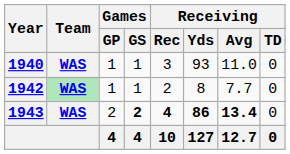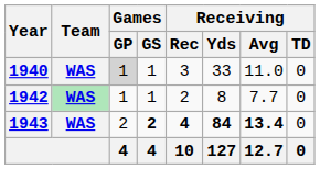 <table class="wikitable" style="text-align:center">
 <tr>
 <th rowspan="2">Year</th>
 <th rowspan="2">Team</th>
 <th colspan="2">Games</th>
 <th colspan="4">Receiving</th>
 </tr>
 <tr>
 <th>GP</th>
 <th>GS</th>
 <th>Rec</th>
 <th>Yds</th>
 <th>Avg</th>
 <th>TD</th>
 </tr>
 <tr>
 <th><a href='#'>1940</a></th>
 <th><a href='#'>WAS</a></th>
-<td>1</td>
+<td style="background: lightgrey;">1</td>
 <td>1</td>
 <td>3</td>
-<td>93</td>
+<td>33</td>
 <td>11.0</td>
 <td>0</td>
 </tr>
 <tr>
 <th><a href='#'>1942</a></th>
 <th style="background:#afe6ba; width:3em;"><a href='#'>WAS</a></th>
 <td>1</td>
 <td>1</td>
 <td>2</td>
 <td>8</td>
 <td>7.7</td>
 <td>0</td>
 </tr>
 <tr>
 <th><a href='#'>1943</a></th>
 <th><a href='#'>WAS</a></th>
 <td>2</td>
 <td><strong>2</strong></td>
 <td><strong>4</strong></td>
-<td><strong>86</strong></td>
+<td><strong>84</strong></td>
 <td><strong>13.4</strong></td>
 <td>0</td>
 </tr>
 <tr>
 <th colspan="2"></th>
 <th>4</th>
 <th>4</th>
 <th>10</th>
 <th>127</th>
 <th>12.7</th>
 <th>0</th>
 </tr>
 </table>
